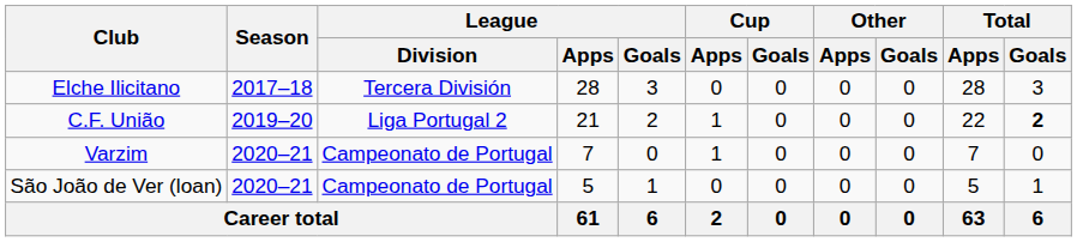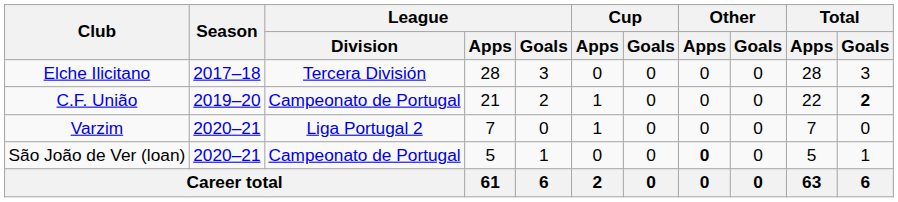 <table class="wikitable" style="text-align: center">
 <tr>
 <th rowspan="2">Club</th>
 <th rowspan="2">Season</th>
 <th colspan="3">League</th>
 <th colspan="2">Cup</th>
 <th colspan="2">Other</th>
 <th colspan="2">Total</th>
 </tr>
 <tr>
 <th>Division</th>
 <th>Apps</th>
 <th>Goals</th>
 <th>Apps</th>
 <th>Goals</th>
 <th>Apps</th>
 <th>Goals</th>
 <th>Apps</th>
 <th>Goals</th>
 </tr>
 <tr>
 <td><a href='#'>Elche Ilicitano</a></td>
 <td><a href='#'>2017–18</a></td>
 <td><a href='#'>Tercera División</a></td>
 <td>28</td>
 <td>3</td>
 <td>0</td>
 <td>0</td>
 <td>0</td>
 <td>0</td>
 <td>28</td>
 <td>3</td>
 </tr>
 <tr>
 <td><a href='#'>C.F. União</a></td>
 <td><a href='#'>2019–20</a></td>
-<td><a href='#'>Liga Portugal 2</a></td>
+<td><a href='#'>Campeonato de Portugal</a></td>
 <td>21</td>
 <td>2</td>
 <td>1</td>
 <td>0</td>
 <td>0</td>
 <td>0</td>
 <td>22</td>
 <td><strong>2</strong></td>
 </tr>
 <tr>
 <td><a href='#'>Varzim</a></td>
 <td><a href='#'>2020–21</a></td>
-<td><a href='#'>Campeonato de Portugal</a></td>
+<td><a href='#'>Liga Portugal 2</a></td>
 <td>7</td>
 <td>0</td>
 <td>1</td>
 <td>0</td>
 <td>0</td>
 <td>0</td>
 <td>7</td>
 <td>0</td>
 </tr>
 <tr>
 <td>São João de Ver (loan)</td>
 <td><a href='#'>2020–21</a></td>
 <td><a href='#'>Campeonato de Portugal</a></td>
 <td>5</td>
 <td>1</td>
 <td>0</td>
 <td>0</td>
-<td>0</td>
+<td><strong>0</strong></td>
 <td>0</td>
 <td>5</td>
 <td>1</td>
 </tr>
 <tr>
 <th colspan="3"><strong>Career total</strong></th>
 <th>61</th>
 <th>6</th>
 <th>2</th>
 <th>0</th>
 <th>0</th>
 <th>0</th>
 <th>63</th>
 <th>6</th>
 </tr>
 </table>
